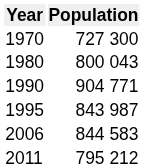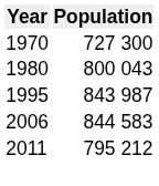 <table>
 <tr>
 <th style="background:#efefef;">Year</th>
 <th style="background:#efefef;">Population</th>
 </tr>
 <tr ---->
 <td>1970</td>
 <td align="right">727 300</td>
 </tr>
 <tr ---->
 <td>1980</td>
 <td align="right">800 043</td>
 </tr>
 <tr ---->
-<td>1990</td>
-<td align="right">904 771</td>
-</tr>
-<tr ---->
 <td>1995</td>
 <td align="right">843 987</td>
 </tr>
 <tr ---->
 <td>2006</td>
 <td align="right">844 583</td>
 </tr>
 <tr ---->
 <td>2011</td>
 <td align="right">795 212</td>
 </tr>
 </table>
